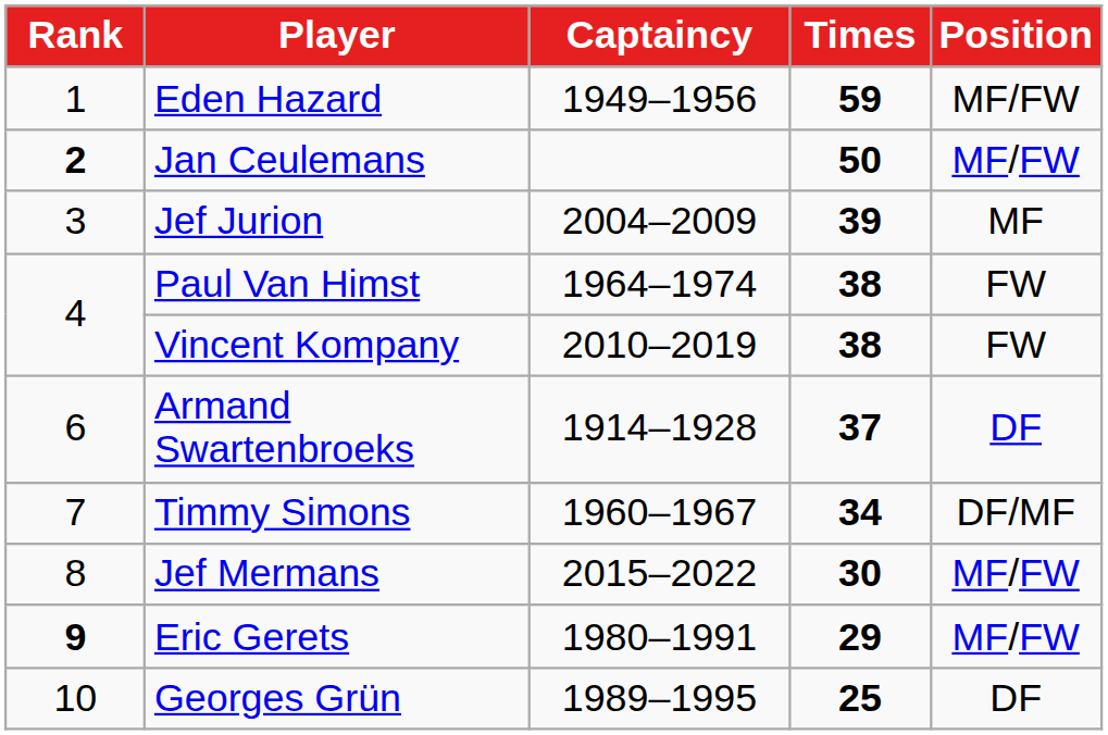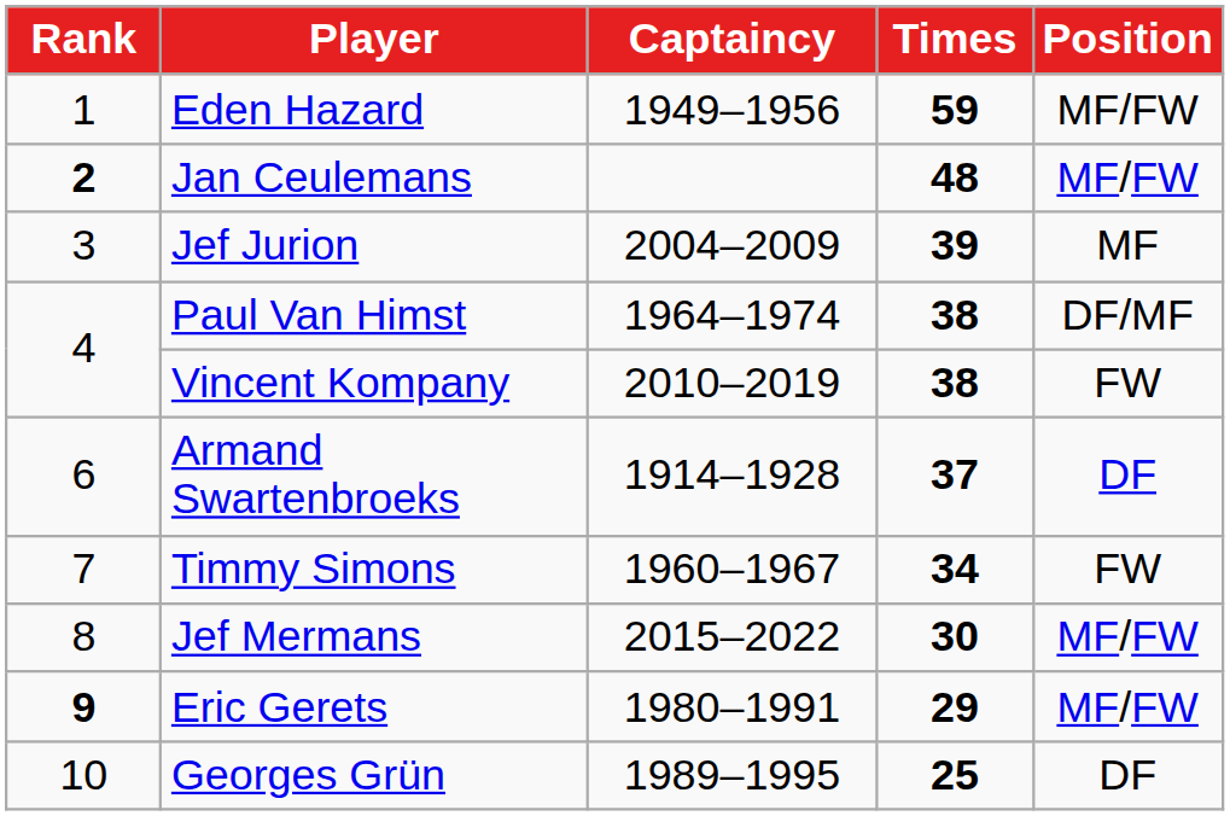 <table class="wikitable sortable" style="text-align:center;">
 <tr>
 <th style="width:50px; background:#e62020; color:white;">Rank</th>
 <th style="width:150px; background:#e62020; color:white;">Player</th>
 <th style="width:100px; background:#e62020; color:white;">Captaincy</th>
 <th style="width:50px; background:#e62020; color:white;">Times</th>
 <th style="width:50px; background:#e62020; color:white;">Position</th>
 </tr>
 <tr>
 <td>1</td>
 <td style="text-align:left;"><a href='#'>Eden Hazard</a></td>
 <td>1949–1956</td>
 <td><strong>59</strong></td>
 <td>MF/FW</td>
 </tr>
 <tr>
 <td><strong>2</strong></td>
 <td style="text-align:left;"><a href='#'>Jan Ceulemans</a></td>
 <td></td>
-<td><strong>50</strong></td>
+<td><strong>48</strong></td>
 <td><a href='#'>MF</a>/<a href='#'>FW</a></td>
 </tr>
 <tr>
 <td>3</td>
 <td style="text-align:left;"><a href='#'>Jef Jurion</a></td>
 <td>2004–2009</td>
 <td><strong>39</strong></td>
 <td>MF</td>
 </tr>
 <tr>
 <td rowspan="2">4</td>
 <td style="text-align:left;"><a href='#'>Paul Van Himst</a></td>
 <td>1964–1974</td>
 <td><strong>38</strong></td>
-<td>FW</td>
+<td>DF/MF</td>
 </tr>
 <tr>
 <td style="text-align:left;"><a href='#'>Vincent Kompany</a></td>
 <td>2010–2019</td>
 <td><strong>38</strong></td>
 <td>FW</td>
 </tr>
 <tr>
 <td>6</td>
 <td style="text-align:left;"><a href='#'>Armand Swartenbroeks</a></td>
 <td>1914–1928</td>
 <td><strong>37</strong></td>
 <td><a href='#'>DF</a></td>
 </tr>
 <tr>
 <td>7</td>
 <td style="text-align:left;"><a href='#'>Timmy Simons</a></td>
 <td>1960–1967</td>
 <td><strong>34</strong></td>
-<td>DF/MF</td>
+<td>FW</td>
 </tr>
 <tr>
 <td>8</td>
 <td style="text-align:left;"><a href='#'>Jef Mermans</a></td>
 <td>2015–2022</td>
 <td><strong>30</strong></td>
 <td><a href='#'>MF</a>/<a href='#'>FW</a></td>
 </tr>
 <tr>
 <td><strong>9</strong></td>
 <td style="text-align:left;"><a href='#'>Eric Gerets</a></td>
 <td>1980–1991</td>
 <td><strong>29</strong></td>
 <td><a href='#'>MF</a>/<a href='#'>FW</a></td>
 </tr>
 <tr>
 <td>10</td>
 <td style="text-align:left;"><a href='#'>Georges Grün</a></td>
 <td>1989–1995</td>
 <td><strong>25</strong></td>
 <td>DF</td>
 </tr>
 </table>
